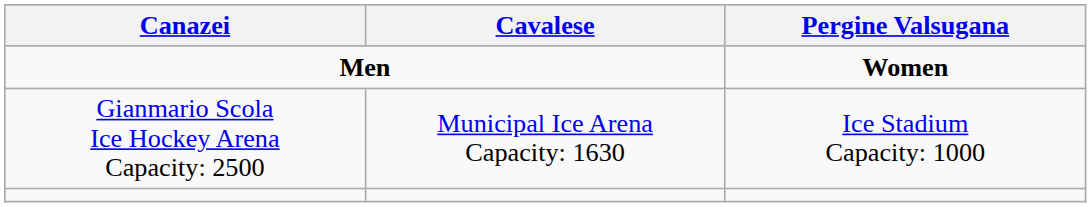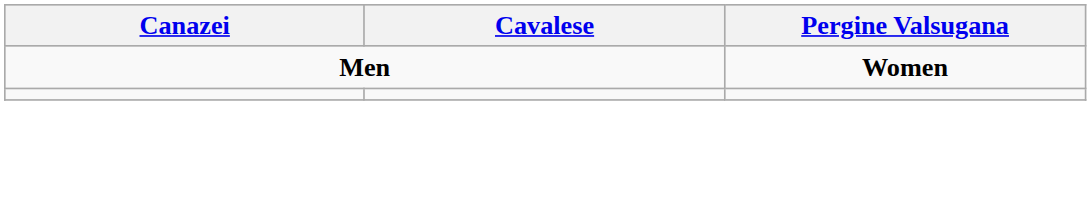 <table class="wikitable" style="text-align:center;" width=660px>
 <tr>
 <th width=220px><a href='#'>Canazei</a></th>
 <th width=220px><a href='#'>Cavalese</a></th>
 <th width=220px><a href='#'>Pergine Valsugana</a></th>
 </tr>
 <tr>
 <td colspan="2"><strong>Men</strong></td>
 <td><strong>Women</strong></td>
 </tr>
 <tr>
-<td><a href='#'>Gianmario Scola<br>Ice Hockey Arena</a><br>Capacity: 2500</td>
-<td><a href='#'>Municipal Ice Arena</a><br>Capacity: 1630</td>
-<td><a href='#'>Ice Stadium</a><br>Capacity: 1000</td>
-</tr>
-<tr>
 <td></td>
 <td></td>
 <td></td>
 </tr>
 </table>
